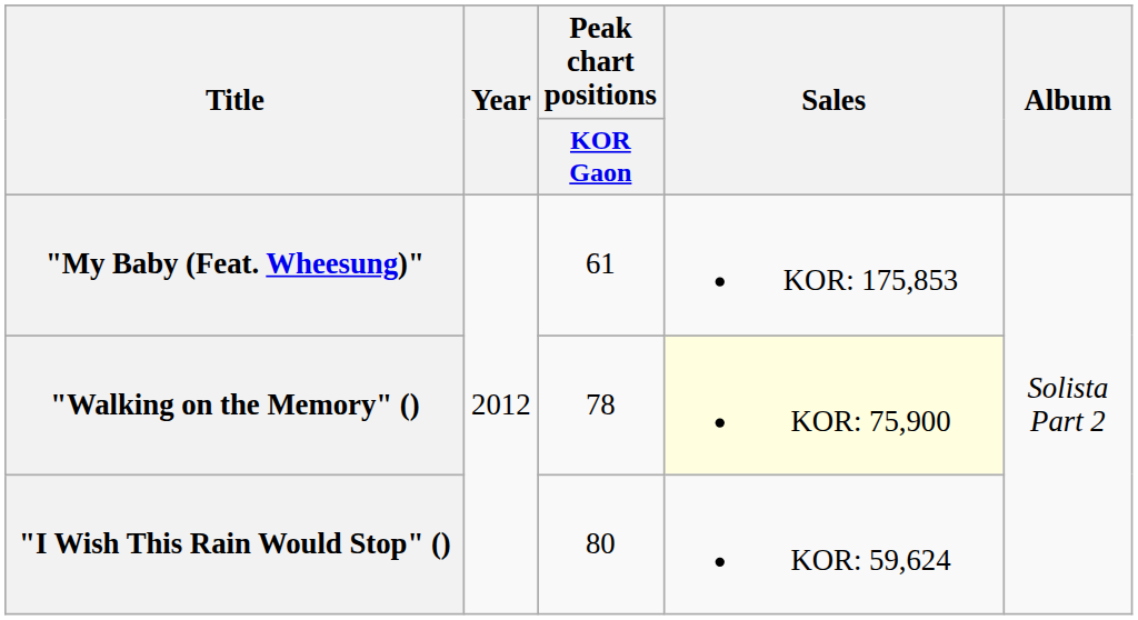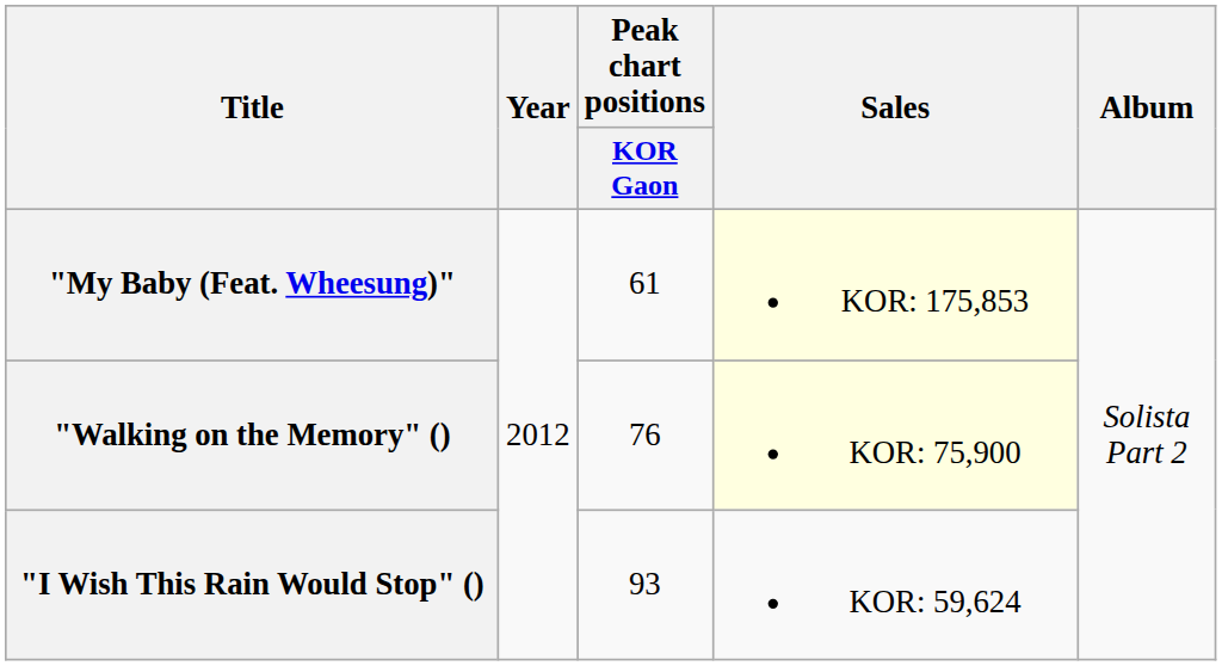 <table class="wikitable plainrowheaders" style="text-align:center;">
 <tr>
 <th rowspan="2" style="width:15em;">Title</th>
 <th rowspan="2">Year</th>
 <th>Peak chart positions</th>
 <th rowspan="2" style="width:11em;">Sales</th>
 <th rowspan="2">Album</th>
 </tr>
 <tr>
 <th style="font-size:90%;width:4em;"><a href='#'>KOR<br>Gaon</a><br></th>
 </tr>
 <tr>
 <th scope="row">"My Baby (Feat. <a href='#'>Wheesung</a>)"</th>
 <td rowspan="3">2012</td>
 <td>61</td>
-<td><br><ul><li>KOR: 175,853</li></ul></td>
+<td style="background: lightyellow;"><br><ul><li>KOR: 175,853</li></ul></td>
 <td rowspan="3"><em>Solista Part 2</em></td>
 </tr>
 <tr>
 <th scope="row">"Walking on the Memory" ()</th>
-<td>78</td>
+<td>76</td>
 <td style="background: lightyellow;"><br><ul><li>KOR: 75,900</li></ul></td>
 </tr>
 <tr>
 <th scope="row">"I Wish This Rain Would Stop" ()</th>
-<td>80</td>
+<td>93</td>
 <td><br><ul><li>KOR: 59,624</li></ul></td>
 </tr>
 </table>
